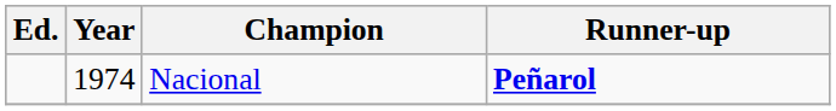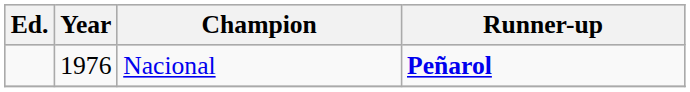 <table class="wikitable sortable" style="text-align:left">
 <tr>
 <th width=px>Ed.</th>
 <th width=>Year</th>
 <th width=170px>Champion</th>
 <th width=170px>Runner-up</th>
 </tr>
 <tr>
 <td></td>
-<td>1974</td>
+<td>1976</td>
 <td><a href='#'>Nacional</a></td>
 <td><strong><a href='#'>Peñarol</a></strong></td>
 </tr>
 <tr>
 </tr>
 </table>
